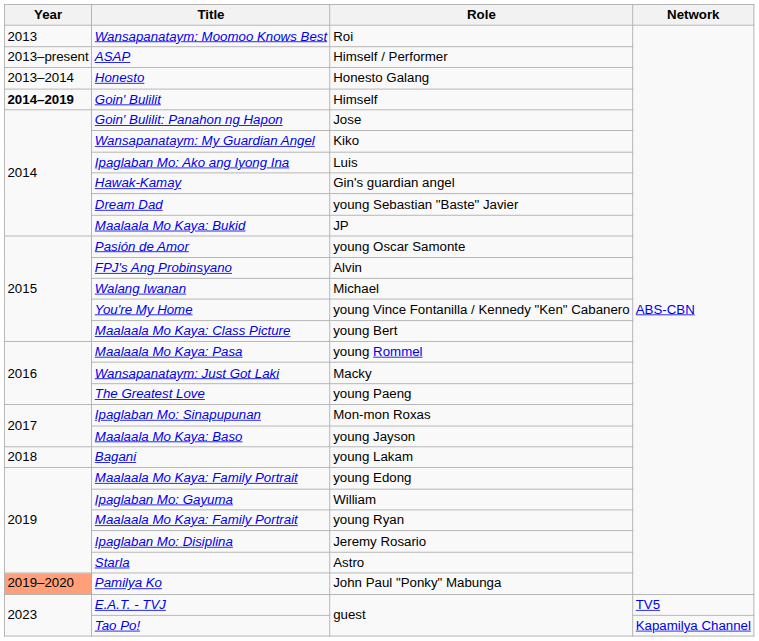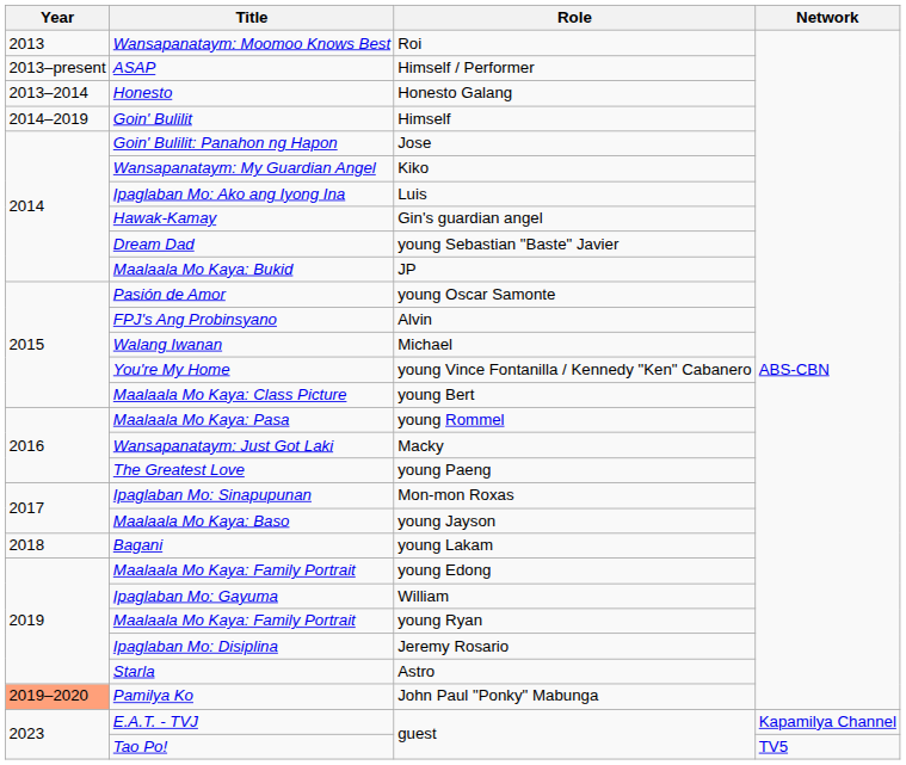 <table class="wikitable sortable">
 <tr>
 <th>Year</th>
 <th>Title</th>
 <th>Role</th>
 <th>Network</th>
 </tr>
 <tr>
 <td>2013</td>
 <td><em><a href='#'>Wansapanataym: Moomoo Knows Best</a></em></td>
 <td>Roi</td>
 <td rowspan="27"><a href='#'>ABS-CBN</a></td>
 </tr>
 <tr>
 <td>2013–present</td>
 <td><em><a href='#'>ASAP</a></em></td>
 <td>Himself / Performer</td>
 </tr>
 <tr>
 <td>2013–2014</td>
 <td><em><a href='#'>Honesto</a></em></td>
 <td>Honesto Galang</td>
 </tr>
 <tr>
-<td><strong>2014–2019</strong></td>
+<td>2014–2019</td>
 <td><em><a href='#'>Goin' Bulilit</a></em></td>
 <td>Himself</td>
 </tr>
 <tr>
 <td rowspan=6>2014</td>
 <td><em><a href='#'>Goin' Bulilit: Panahon ng Hapon</a></em></td>
 <td>Jose</td>
 </tr>
 <tr>
 <td><em><a href='#'>Wansapanataym: My Guardian Angel</a></em></td>
 <td>Kiko</td>
 </tr>
 <tr>
 <td><em><a href='#'>Ipaglaban Mo: Ako ang Iyong Ina</a></em></td>
 <td>Luis</td>
 </tr>
 <tr>
 <td><em><a href='#'>Hawak-Kamay</a></em></td>
 <td>Gin's guardian angel</td>
 </tr>
 <tr>
 <td><em><a href='#'>Dream Dad</a></em></td>
 <td>young Sebastian "Baste" Javier</td>
 </tr>
 <tr>
 <td><em><a href='#'>Maalaala Mo Kaya: Bukid</a></em></td>
 <td>JP</td>
 </tr>
 <tr>
 <td rowspan=5>2015</td>
 <td><em><a href='#'>Pasión de Amor</a></em></td>
 <td>young Oscar Samonte</td>
 </tr>
 <tr>
 <td><em><a href='#'>FPJ's Ang Probinsyano</a></em></td>
 <td>Alvin</td>
 </tr>
 <tr>
 <td><em><a href='#'>Walang Iwanan</a></em></td>
 <td>Michael</td>
 </tr>
 <tr>
 <td><em><a href='#'>You're My Home</a></em></td>
 <td>young Vince Fontanilla / Kennedy "Ken" Cabanero</td>
 </tr>
 <tr>
 <td><em><a href='#'>Maalaala Mo Kaya: Class Picture</a></em></td>
 <td>young Bert</td>
 </tr>
 <tr>
 <td rowspan=3>2016</td>
 <td><em><a href='#'>Maalaala Mo Kaya: Pasa</a></em></td>
 <td>young <a href='#'>Rommel</a></td>
 </tr>
 <tr>
 <td><em><a href='#'>Wansapanataym: Just Got Laki</a></em></td>
 <td>Macky</td>
 </tr>
 <tr>
 <td><em><a href='#'>The Greatest Love</a></em></td>
 <td>young Paeng</td>
 </tr>
 <tr>
 <td rowspan=2>2017</td>
 <td><em><a href='#'>Ipaglaban Mo: Sinapupunan</a></em></td>
 <td>Mon-mon Roxas</td>
 </tr>
 <tr>
 <td><em><a href='#'>Maalaala Mo Kaya: Baso</a></em></td>
 <td>young Jayson</td>
 </tr>
 <tr>
 <td>2018</td>
 <td><em><a href='#'>Bagani</a></em></td>
 <td>young Lakam</td>
 </tr>
 <tr>
 <td rowspan="5">2019</td>
 <td><em><a href='#'>Maalaala Mo Kaya: Family Portrait</a></em></td>
 <td>young Edong</td>
 </tr>
 <tr>
 <td><em><a href='#'>Ipaglaban Mo: Gayuma</a></em></td>
 <td>William</td>
 </tr>
 <tr>
 <td><em><a href='#'>Maalaala Mo Kaya: Family Portrait</a></em></td>
 <td>young Ryan</td>
 </tr>
 <tr>
 <td><em><a href='#'>Ipaglaban Mo: Disiplina</a></em></td>
 <td>Jeremy Rosario</td>
 </tr>
 <tr>
 <td><em><a href='#'>Starla</a></em></td>
 <td>Astro</td>
 </tr>
 <tr>
 <td style="background: lightsalmon;">2019–2020</td>
 <td><em><a href='#'>Pamilya Ko</a></em></td>
 <td>John Paul "Ponky" Mabunga</td>
 </tr>
 <tr>
 <td rowspan="2">2023</td>
 <td><em><a href='#'>E.A.T. - TVJ</a></em></td>
 <td rowspan="2">guest</td>
-<td><a href='#'>TV5</a></td>
+<td><a href='#'>Kapamilya Channel</a></td>
 </tr>
 <tr>
 <td><em><a href='#'>Tao Po!</a></em></td>
-<td><a href='#'>Kapamilya Channel</a></td>
+<td><a href='#'>TV5</a></td>
 </tr>
 </table>
